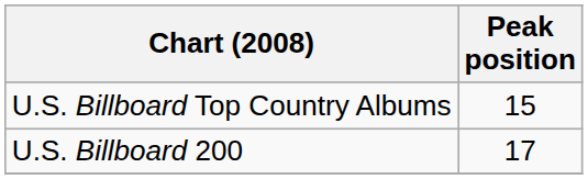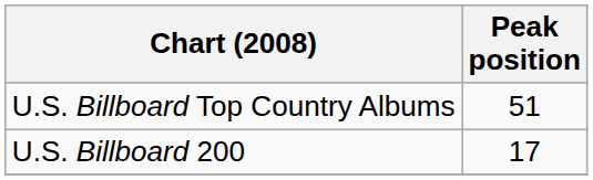 <table class="wikitable">
 <tr>
 <th>Chart (2008)</th>
 <th>Peak<br>position</th>
 </tr>
 <tr>
 <td>U.S. <em>Billboard</em> Top Country Albums</td>
-<td align="center">15</td>
+<td align="center">51</td>
 </tr>
 <tr>
 <td>U.S. <em>Billboard</em> 200</td>
 <td align="center">17</td>
 </tr>
 <tr>
 </tr>
 </table>
